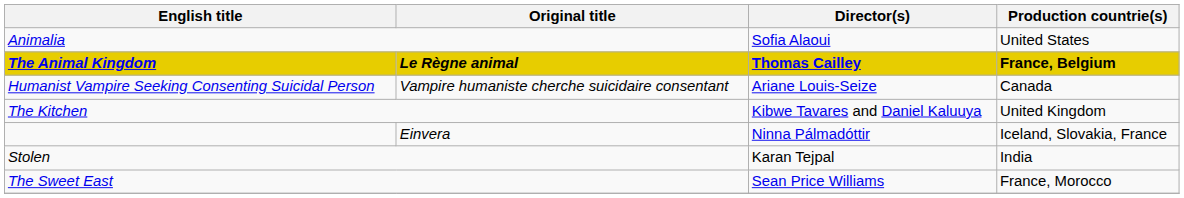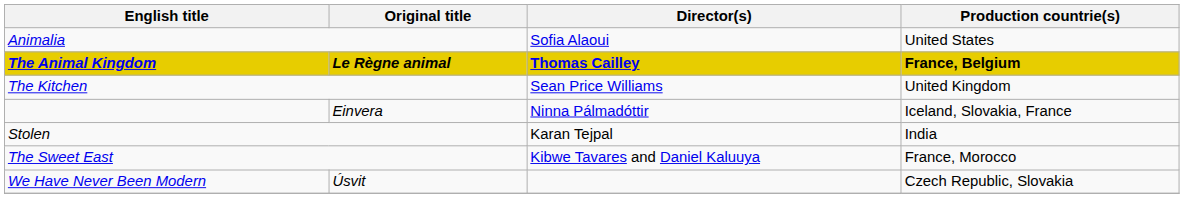 <table class="sortable wikitable" style="width:100%; margin-bottom:4px" cellpadding="5">
 <tr>
 <th scope="col">English title</th>
 <th scope="col">Original title</th>
 <th scope="col">Director(s)</th>
 <th scope="col">Production countrie(s)</th>
 </tr>
 <tr>
 <td colspan="2"><em><a href='#'>Animalia</a></em></td>
 <td><a href='#'>Sofia Alaoui</a></td>
 <td>United States</td>
 </tr>
 <tr style="background:#E7CD00;">
 <td><strong><em><a href='#'>The Animal Kingdom</a></em></strong></td>
 <td><strong><em>Le Règne animal</em></strong></td>
 <td><strong><a href='#'>Thomas Cailley</a></strong></td>
 <td><strong>France, Belgium</strong></td>
 </tr>
 <tr>
-<td><em><a href='#'>Humanist Vampire Seeking Consenting Suicidal Person</a></em></td>
-<td><em>Vampire humaniste cherche suicidaire consentant</em></td>
-<td><a href='#'>Ariane Louis-Seize</a></td>
-<td>Canada</td>
-</tr>
-<tr>
 <td colspan="2"><em><a href='#'>The Kitchen</a></em></td>
-<td><a href='#'>Kibwe Tavares</a> and <a href='#'>Daniel Kaluuya</a></td>
+<td><a href='#'>Sean Price Williams</a></td>
 <td>United Kingdom</td>
 </tr>
 <tr>
 <td><em></em></td>
 <td><em>Einvera</em></td>
 <td><a href='#'>Ninna Pálmadóttir</a></td>
 <td>Iceland, Slovakia, France</td>
 </tr>
 <tr>
 <td colspan="2"><em>Stolen</em></td>
 <td>Karan Tejpal</td>
 <td>India</td>
 </tr>
 <tr>
 <td colspan="2"><em><a href='#'>The Sweet East</a></em></td>
-<td><a href='#'>Sean Price Williams</a></td>
+<td><a href='#'>Kibwe Tavares</a> and <a href='#'>Daniel Kaluuya</a></td>
 <td>France, Morocco</td>
+</tr>
+<tr>
+<td><em><a href='#'>We Have Never Been Modern</a></em></td>
+<td><em>Úsvit</em></td>
+<td></td>
+<td>Czech Republic, Slovakia</td>
 </tr>
 <tr>
 </tr>
 </table>
